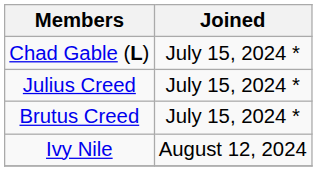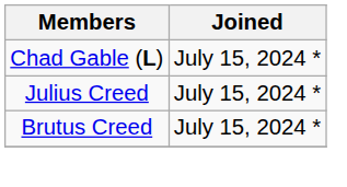 <table class="wikitable sortable" style="text-align:center;">
 <tr>
 <th>Members</th>
 <th>Joined</th>
 </tr>
 <tr>
 <td><a href='#'>Chad Gable</a> (<strong>L</strong>)</td>
 <td>July 15, 2024 *</td>
 </tr>
 <tr>
 <td><a href='#'>Julius Creed</a></td>
 <td>July 15, 2024 *</td>
 </tr>
 <tr>
 <td><a href='#'>Brutus Creed</a></td>
 <td>July 15, 2024 *</td>
 </tr>
 <tr>
-<td><a href='#'>Ivy Nile</a></td>
-<td>August 12, 2024</td>
-</tr>
-<tr>
 </tr>
 </table>
